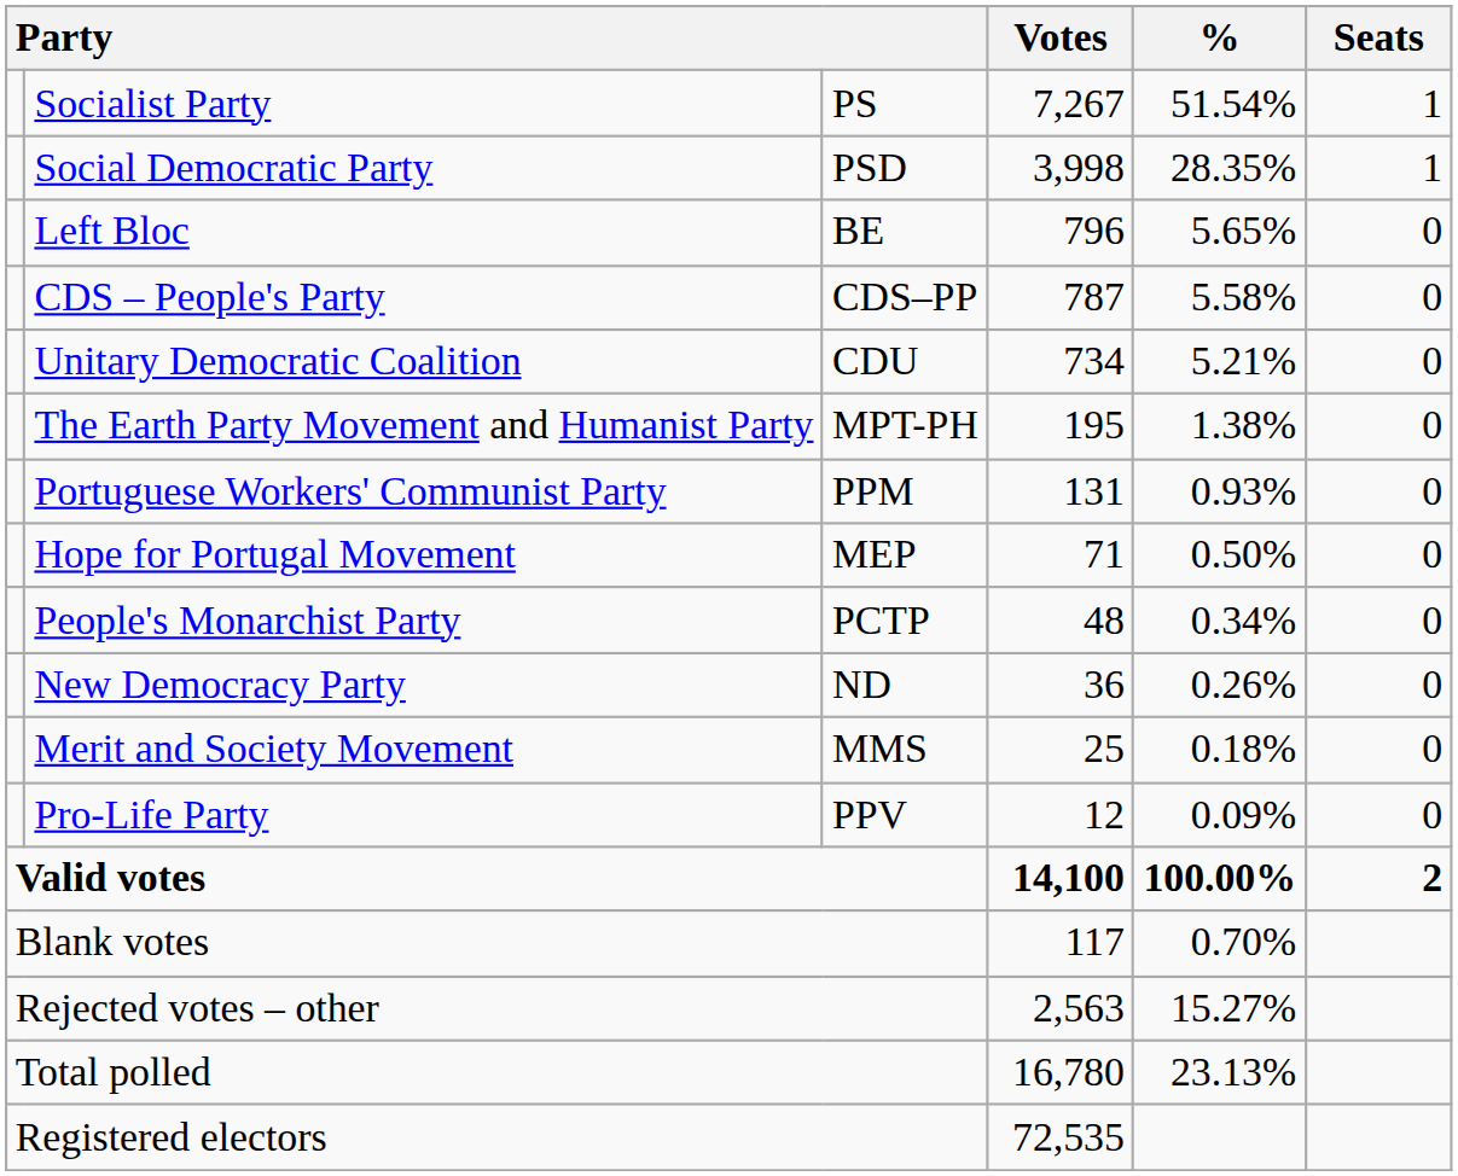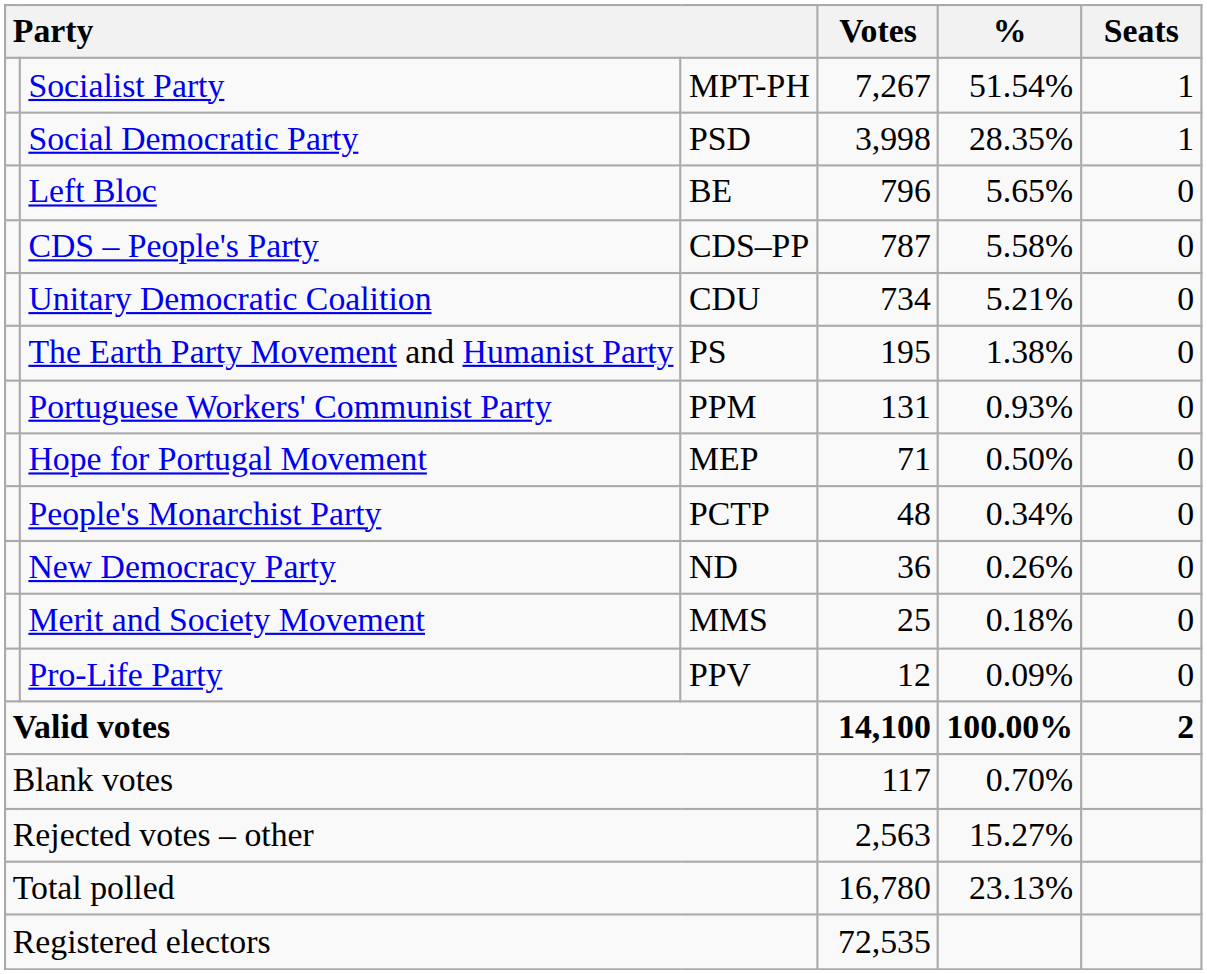 <table class="wikitable" border="1" style="text-align:right;">
 <tr>
 <th style="text-align:left;" colspan=3>Party</th>
 <th align=center width="50">Votes</th>
 <th align=center width="50">%</th>
 <th align=center width="50">Seats</th>
 </tr>
 <tr>
 <td></td>
 <td align=left><a href='#'>Socialist Party</a></td>
-<td align=left>PS</td>
+<td align=left>MPT-PH</td>
 <td>7,267</td>
 <td>51.54%</td>
 <td>1</td>
 </tr>
 <tr>
 <td></td>
 <td align=left><a href='#'>Social Democratic Party</a></td>
 <td align=left>PSD</td>
 <td>3,998</td>
 <td>28.35%</td>
 <td>1</td>
 </tr>
 <tr>
 <td></td>
 <td align=left><a href='#'>Left Bloc</a></td>
 <td align=left>BE</td>
 <td>796</td>
 <td>5.65%</td>
 <td>0</td>
 </tr>
 <tr>
 <td></td>
 <td align=left><a href='#'>CDS – People's Party</a></td>
 <td align=left style="white-space: nowrap;">CDS–PP</td>
 <td>787</td>
 <td>5.58%</td>
 <td>0</td>
 </tr>
 <tr>
 <td></td>
 <td align=left style="white-space: nowrap;"><a href='#'>Unitary Democratic Coalition</a></td>
 <td align=left>CDU</td>
 <td>734</td>
 <td>5.21%</td>
 <td>0</td>
 </tr>
 <tr>
 <td></td>
 <td align=left><a href='#'>The Earth Party Movement</a> and <a href='#'>Humanist Party</a></td>
-<td align=left>MPT-PH</td>
+<td align=left>PS</td>
 <td>195</td>
 <td>1.38%</td>
 <td>0</td>
 </tr>
 <tr>
 <td></td>
 <td align=left><a href='#'>Portuguese Workers' Communist Party</a></td>
 <td align=left>PPM</td>
 <td>131</td>
 <td>0.93%</td>
 <td>0</td>
 </tr>
 <tr>
 <td></td>
 <td align=left><a href='#'>Hope for Portugal Movement</a></td>
 <td align=left>MEP</td>
 <td>71</td>
 <td>0.50%</td>
 <td>0</td>
 </tr>
 <tr>
 <td></td>
 <td align=left><a href='#'>People's Monarchist Party</a></td>
 <td align=left>PCTP</td>
 <td>48</td>
 <td>0.34%</td>
 <td>0</td>
 </tr>
 <tr>
 <td></td>
 <td align=left><a href='#'>New Democracy Party</a></td>
 <td align=left>ND</td>
 <td>36</td>
 <td>0.26%</td>
 <td>0</td>
 </tr>
 <tr>
 <td></td>
 <td align=left><a href='#'>Merit and Society Movement</a></td>
 <td align=left>MMS</td>
 <td>25</td>
 <td>0.18%</td>
 <td>0</td>
 </tr>
 <tr>
 <td></td>
 <td align=left><a href='#'>Pro-Life Party</a></td>
 <td align=left>PPV</td>
 <td>12</td>
 <td>0.09%</td>
 <td>0</td>
 </tr>
 <tr style="font-weight:bold">
 <td align=left colspan=3>Valid votes</td>
 <td>14,100</td>
 <td>100.00%</td>
 <td>2</td>
 </tr>
 <tr>
 <td align=left colspan=3>Blank votes</td>
 <td>117</td>
 <td>0.70%</td>
 <td></td>
 </tr>
 <tr>
 <td align=left colspan=3>Rejected votes – other</td>
 <td>2,563</td>
 <td>15.27%</td>
 <td></td>
 </tr>
 <tr>
 <td align=left colspan=3>Total polled</td>
 <td>16,780</td>
 <td>23.13%</td>
 <td></td>
 </tr>
 <tr>
 <td align=left colspan=3>Registered electors</td>
 <td>72,535</td>
 <td></td>
 <td></td>
 </tr>
 </table>
